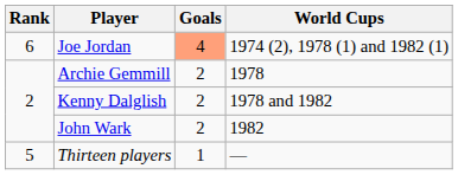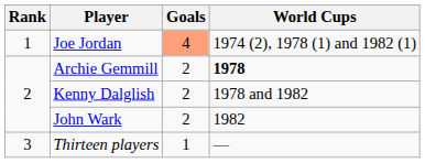 <table class="wikitable" style="text-align: left;">
 <tr>
 <th>Rank</th>
 <th>Player</th>
 <th>Goals</th>
 <th>World Cups</th>
 </tr>
 <tr>
-<td align=center>6</td>
+<td align=center>1</td>
 <td><a href='#'>Joe Jordan</a></td>
 <td align=center style="background: lightsalmon;">4</td>
 <td>1974 (2), 1978 (1) and 1982 (1)</td>
 </tr>
 <tr>
 <td rowspan=3 align=center>2</td>
 <td><a href='#'>Archie Gemmill</a></td>
 <td align=center>2</td>
-<td>1978</td>
+<td><strong>1978</strong></td>
 </tr>
 <tr>
 <td><a href='#'>Kenny Dalglish</a></td>
 <td align=center>2</td>
 <td>1978 and 1982</td>
 </tr>
 <tr>
 <td><a href='#'>John Wark</a></td>
 <td align=center>2</td>
 <td>1982</td>
 </tr>
 <tr>
-<td align=center>5</td>
+<td align=center>3</td>
 <td><em>Thirteen players</em></td>
 <td align=center>1</td>
 <td>—</td>
 </tr>
 </table>
